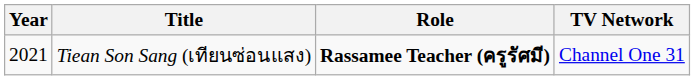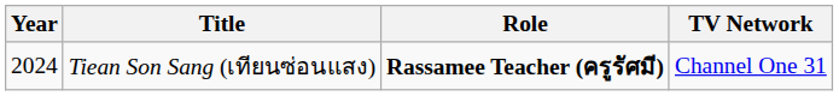 <table class="wikitable">
 <tr>
 <th>Year</th>
 <th>Title</th>
 <th>Role</th>
 <th>TV Network</th>
 </tr>
 <tr>
-<td>2021</td>
+<td>2024</td>
 <td><em>Tiean Son Sang</em> (เทียนซ่อนแสง)</td>
 <td><strong>Rassamee Teacher (ครูรัศมี)</strong></td>
 <td><a href='#'>Channel One 31</a></td>
 </tr>
 </table>
